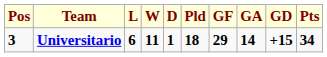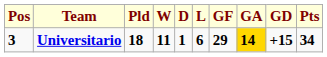 <table class="wikitable">
 <tr>
 <th style="color:#800000; background:#FFFFDA;"><abbr>Pos</abbr></th>
 <th style="color:#800000; background:#FFFFDA;">Team</th>
-<th style="color:#800000; background:#FFFFDA;"><abbr>L</abbr></th>
+<th style="color:#800000; background:#FFFFDA;"><abbr>Pld</abbr></th>
 <th style="color:#800000; background:#FFFFDA;"><abbr>W</abbr></th>
 <th style="color:#800000; background:#FFFFDA;"><abbr>D</abbr></th>
-<th style="color:#800000; background:#FFFFDA;"><abbr>Pld</abbr></th>
+<th style="color:#800000; background:#FFFFDA;"><abbr>L</abbr></th>
 <th style="color:#800000; background:#FFFFDA;"><abbr>GF</abbr></th>
 <th style="color:#800000; background:#FFFFDA;"><abbr>GA</abbr></th>
 <th style="color:#800000; background:#FFFFDA;"><abbr>GD</abbr></th>
 <th style="color:#800000; background:#FFFFDA;"><abbr>Pts</abbr></th>
 </tr>
 <tr>
 <td><strong>3</strong></td>
 <td><a href='#'><strong>Universitario</strong></a></td>
-<td><strong>6</strong></td>
+<td><strong>18</strong></td>
 <td><strong>11</strong></td>
 <td><strong>1</strong></td>
-<td><strong>18</strong></td>
+<td><strong>6</strong></td>
 <td><strong>29</strong></td>
-<td><strong>14</strong></td>
+<td style="background: gold;"><strong>14</strong></td>
 <td><strong>+15</strong></td>
 <td><strong>34</strong></td>
 </tr>
 </table>
